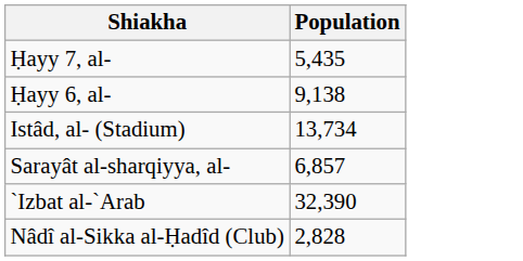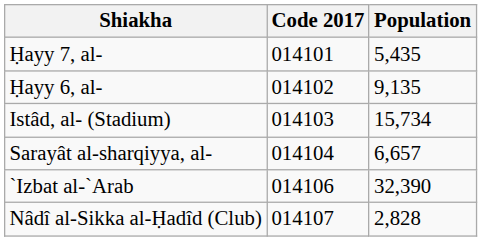 <table class="wikitable">
 <tr>
 <th colspan="1" rowspan="1">Shiakha</th>
+<th colspan="1" rowspan="1">Code 2017</th>
 <th colspan="1" rowspan="1">Population</th>
 </tr>
 <tr>
 <td>Ḥayy 7, al-</td>
+<td>014101</td>
 <td>5,435</td>
 </tr>
 <tr>
 <td>Ḥayy 6, al-</td>
-<td>9,138</td>
+<td>014102</td>
+<td>9,135</td>
 </tr>
 <tr>
 <td>Istâd, al- (Stadium)</td>
-<td>13,734</td>
+<td>014103</td>
+<td>15,734</td>
 </tr>
 <tr>
 <td>Sarayât al-sharqiyya, al-</td>
-<td>6,857</td>
+<td>014104</td>
+<td>6,657</td>
 </tr>
 <tr>
 <td>`Izbat al-`Arab</td>
+<td>014106</td>
 <td>32,390</td>
 </tr>
 <tr>
 <td>Nâdî al-Sikka al-Ḥadîd (Club)</td>
+<td>014107</td>
 <td>2,828</td>
 </tr>
 </table>
